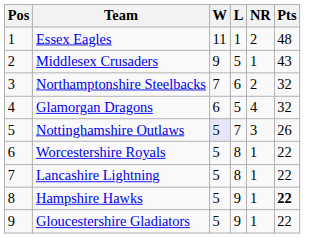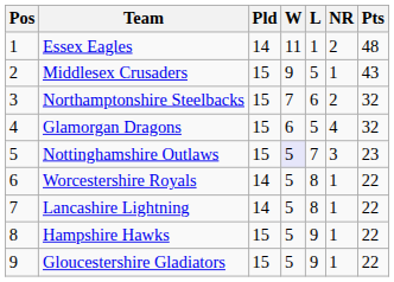 <table class="wikitable">
 <tr>
 <th>Pos</th>
 <th>Team</th>
+<th>Pld</th>
 <th>W</th>
 <th>L</th>
 <th>NR</th>
 <th>Pts</th>
 </tr>
 <tr>
 <td>1</td>
 <td><a href='#'>Essex Eagles</a></td>
+<td>14</td>
 <td>11</td>
 <td>1</td>
 <td>2</td>
 <td>48</td>
 </tr>
 <tr>
 <td>2</td>
 <td><a href='#'>Middlesex Crusaders</a></td>
+<td>15</td>
 <td>9</td>
 <td>5</td>
 <td>1</td>
 <td>43</td>
 </tr>
 <tr>
 <td>3</td>
 <td><a href='#'>Northamptonshire Steelbacks</a></td>
+<td>15</td>
 <td>7</td>
 <td>6</td>
 <td>2</td>
 <td>32</td>
 </tr>
 <tr>
 <td>4</td>
 <td><a href='#'>Glamorgan Dragons</a></td>
+<td>15</td>
 <td>6</td>
 <td>5</td>
 <td>4</td>
 <td>32</td>
 </tr>
 <tr>
 <td>5</td>
 <td><a href='#'>Nottinghamshire Outlaws</a></td>
+<td>15</td>
 <td style="background: lavender;">5</td>
 <td>7</td>
 <td>3</td>
-<td>26</td>
+<td>23</td>
 </tr>
 <tr>
 <td>6</td>
 <td><a href='#'>Worcestershire Royals</a></td>
+<td>14</td>
 <td>5</td>
 <td>8</td>
 <td>1</td>
 <td>22</td>
 </tr>
 <tr>
 <td>7</td>
 <td><a href='#'>Lancashire Lightning</a></td>
+<td>14</td>
 <td>5</td>
 <td>8</td>
 <td>1</td>
 <td>22</td>
 </tr>
 <tr>
 <td>8</td>
 <td><a href='#'>Hampshire Hawks</a></td>
+<td>15</td>
 <td>5</td>
 <td>9</td>
 <td>1</td>
-<td><strong>22</strong></td>
+<td>22</td>
 </tr>
 <tr>
 <td>9</td>
 <td><a href='#'>Gloucestershire Gladiators</a></td>
+<td>15</td>
 <td>5</td>
 <td>9</td>
 <td>1</td>
 <td>22</td>
 </tr>
 </table>
